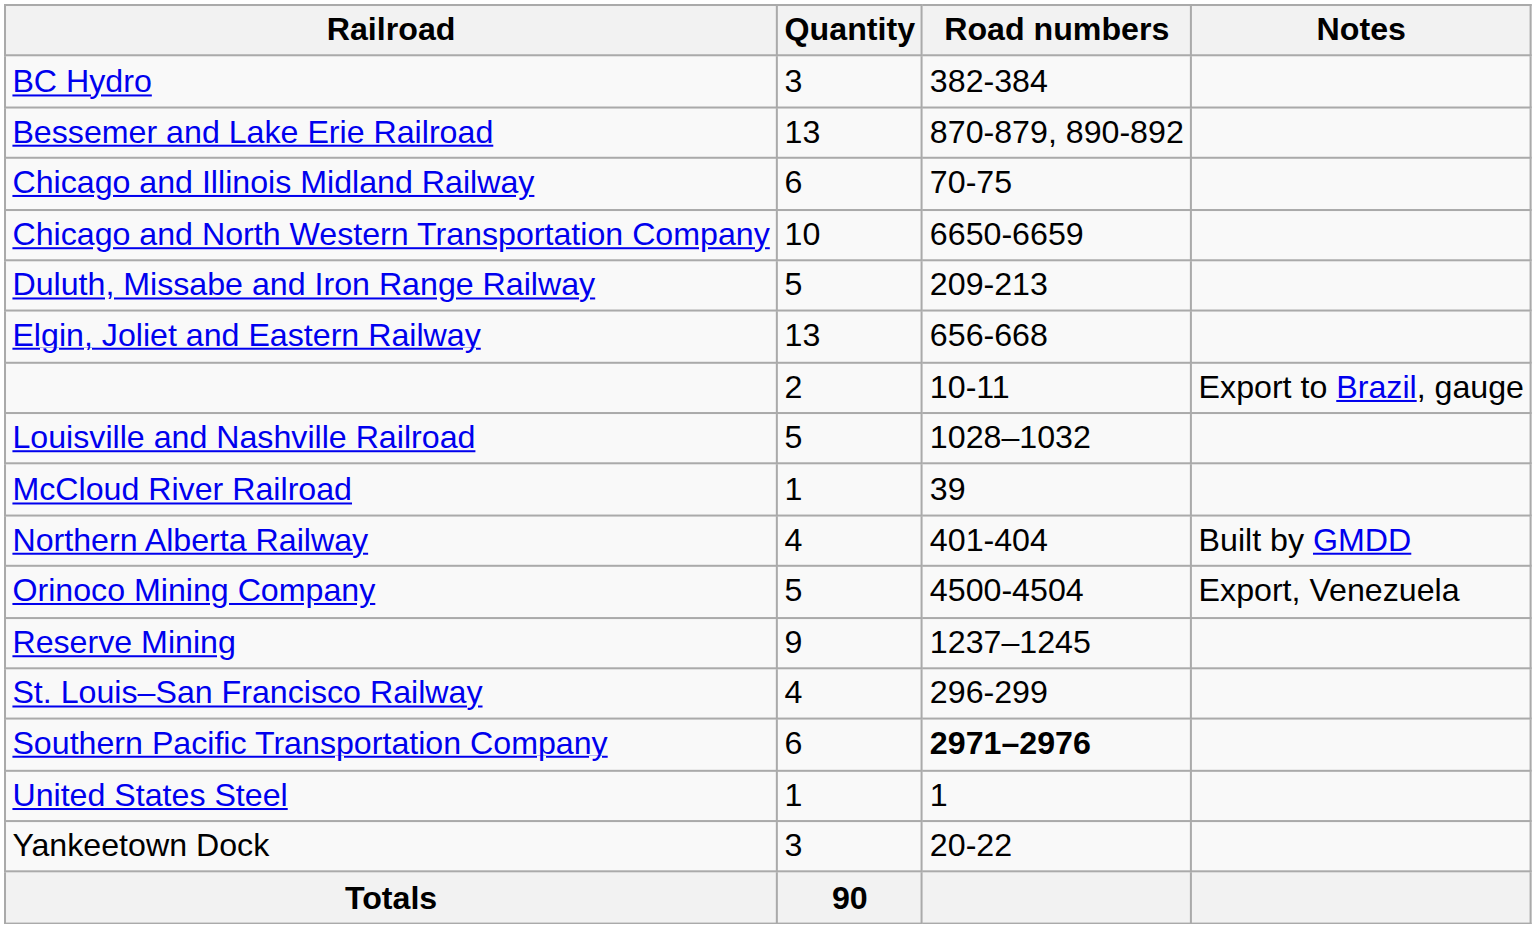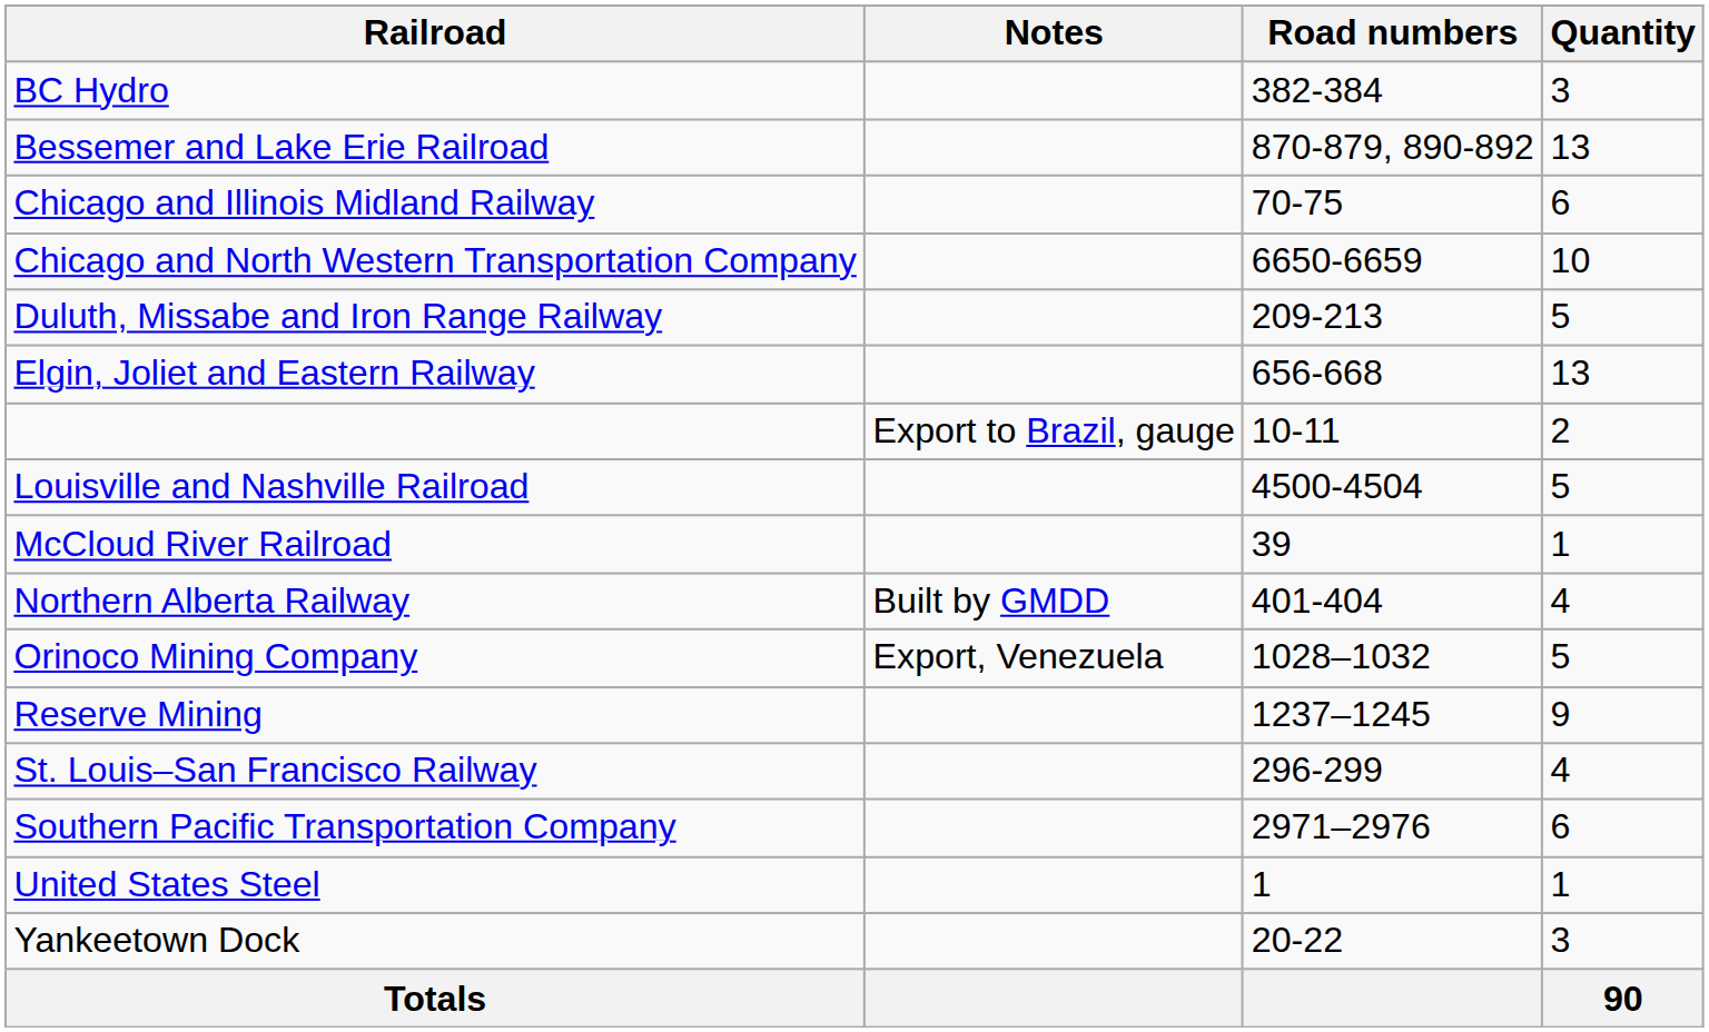 <table class="wikitable">
 <tr>
 <th>Railroad</th>
+<th>Notes</th>
+<th>Road numbers</th>
 <th>Quantity</th>
-<th>Road numbers</th>
-<th>Notes</th>
 </tr>
 <tr>
 <td><a href='#'>BC Hydro</a></td>
+<td></td>
+<td>382-384</td>
 <td>3</td>
-<td>382-384</td>
-<td></td>
 </tr>
 <tr>
 <td><a href='#'>Bessemer and Lake Erie Railroad</a></td>
+<td></td>
+<td>870-879, 890-892</td>
 <td>13</td>
-<td>870-879, 890-892</td>
-<td></td>
 </tr>
 <tr>
 <td><a href='#'>Chicago and Illinois Midland Railway</a></td>
+<td></td>
+<td>70-75</td>
 <td>6</td>
-<td>70-75</td>
-<td></td>
 </tr>
 <tr>
 <td><a href='#'>Chicago and North Western Transportation Company</a></td>
+<td></td>
+<td>6650-6659</td>
 <td>10</td>
-<td>6650-6659</td>
-<td></td>
 </tr>
 <tr>
 <td><a href='#'>Duluth, Missabe and Iron Range Railway</a></td>
+<td></td>
+<td>209-213</td>
 <td>5</td>
-<td>209-213</td>
-<td></td>
 </tr>
 <tr>
 <td><a href='#'>Elgin, Joliet and Eastern Railway</a></td>
+<td></td>
+<td>656-668</td>
 <td>13</td>
-<td>656-668</td>
-<td></td>
 </tr>
 <tr>
 <td></td>
+<td>Export to <a href='#'>Brazil</a>,  gauge</td>
+<td>10-11</td>
 <td>2</td>
-<td>10-11</td>
-<td>Export to <a href='#'>Brazil</a>,  gauge</td>
 </tr>
 <tr>
 <td><a href='#'>Louisville and Nashville Railroad</a></td>
+<td></td>
+<td>4500-4504</td>
 <td>5</td>
-<td>1028–1032</td>
-<td></td>
 </tr>
 <tr>
 <td><a href='#'>McCloud River Railroad</a></td>
+<td></td>
+<td>39</td>
 <td>1</td>
-<td>39</td>
-<td></td>
 </tr>
 <tr>
 <td><a href='#'>Northern Alberta Railway</a></td>
+<td>Built by <a href='#'>GMDD</a></td>
+<td>401-404</td>
 <td>4</td>
-<td>401-404</td>
-<td>Built by <a href='#'>GMDD</a></td>
 </tr>
 <tr>
 <td><a href='#'>Orinoco Mining Company</a></td>
+<td>Export, Venezuela</td>
+<td>1028–1032</td>
 <td>5</td>
-<td>4500-4504</td>
-<td>Export, Venezuela</td>
 </tr>
 <tr>
 <td><a href='#'>Reserve Mining</a></td>
+<td></td>
+<td>1237–1245</td>
 <td>9</td>
-<td>1237–1245</td>
-<td></td>
 </tr>
 <tr>
 <td><a href='#'>St. Louis–San Francisco Railway</a></td>
+<td></td>
+<td>296-299</td>
 <td>4</td>
-<td>296-299</td>
-<td></td>
 </tr>
 <tr>
 <td><a href='#'>Southern Pacific Transportation Company</a></td>
+<td></td>
+<td>2971–2976</td>
 <td>6</td>
-<td><strong>2971–2976</strong></td>
-<td></td>
 </tr>
 <tr>
 <td><a href='#'>United States Steel</a></td>
+<td></td>
 <td>1</td>
 <td>1</td>
-<td></td>
 </tr>
 <tr>
 <td>Yankeetown Dock</td>
+<td></td>
+<td>20-22</td>
 <td>3</td>
-<td>20-22</td>
-<td></td>
 </tr>
 <tr>
 <th>Totals</th>
-<th>90</th>
 <th></th>
 <th></th>
+<th>90</th>
 </tr>
 </table>
